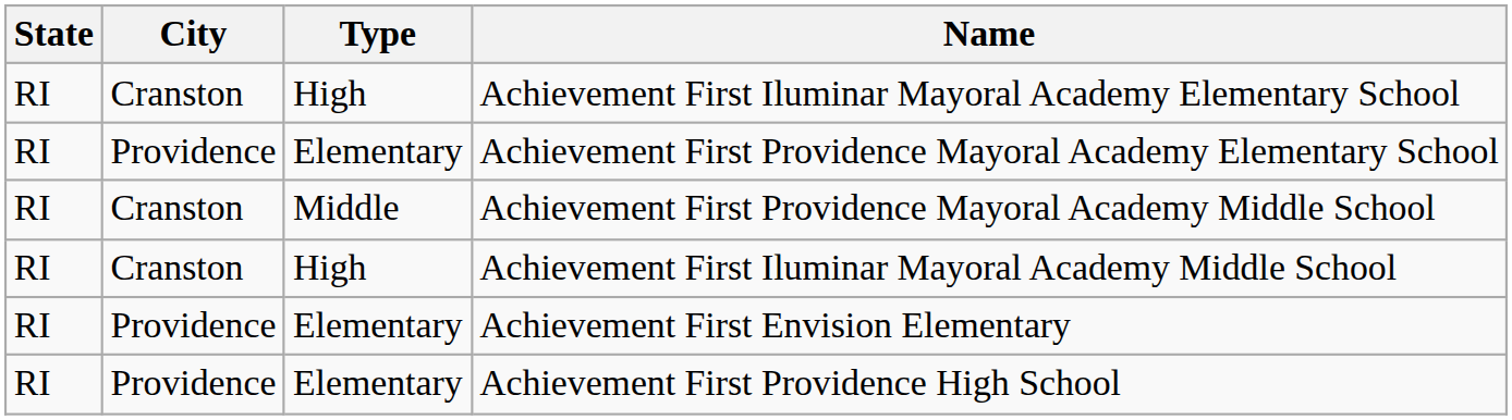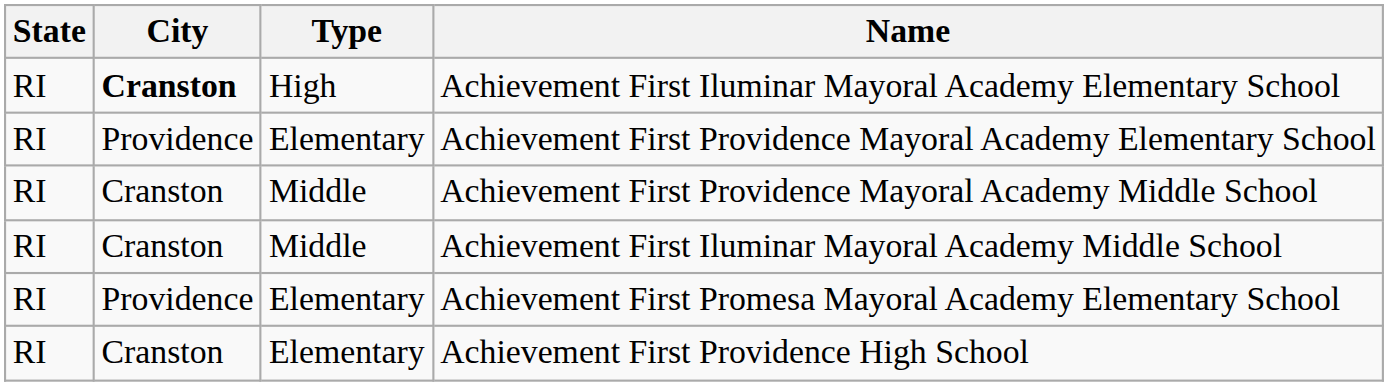 <table class="wikitable">
 <tr>
 <th>State</th>
 <th>City</th>
 <th>Type</th>
 <th>Name</th>
 </tr>
 <tr>
 <td>RI</td>
-<td>Cranston</td>
+<td><strong>Cranston</strong></td>
 <td>High</td>
 <td>Achievement First Iluminar Mayoral Academy Elementary School</td>
 </tr>
 <tr>
 <td>RI</td>
 <td>Providence</td>
 <td>Elementary</td>
 <td>Achievement First Providence Mayoral Academy Elementary School</td>
 </tr>
 <tr>
 <td>RI</td>
 <td>Cranston</td>
 <td>Middle</td>
 <td>Achievement First Providence Mayoral Academy Middle School</td>
 </tr>
 <tr>
 <td>RI</td>
 <td>Cranston</td>
-<td>High</td>
+<td>Middle</td>
 <td>Achievement First Iluminar Mayoral Academy Middle School</td>
 </tr>
 <tr>
 <td>RI</td>
 <td>Providence</td>
 <td>Elementary</td>
-<td>Achievement First Envision Elementary</td>
+<td>Achievement First Promesa Mayoral Academy Elementary School</td>
 </tr>
 <tr>
 <td>RI</td>
-<td>Providence</td>
+<td>Cranston</td>
 <td>Elementary</td>
 <td>Achievement First Providence High School</td>
 </tr>
 </table>
